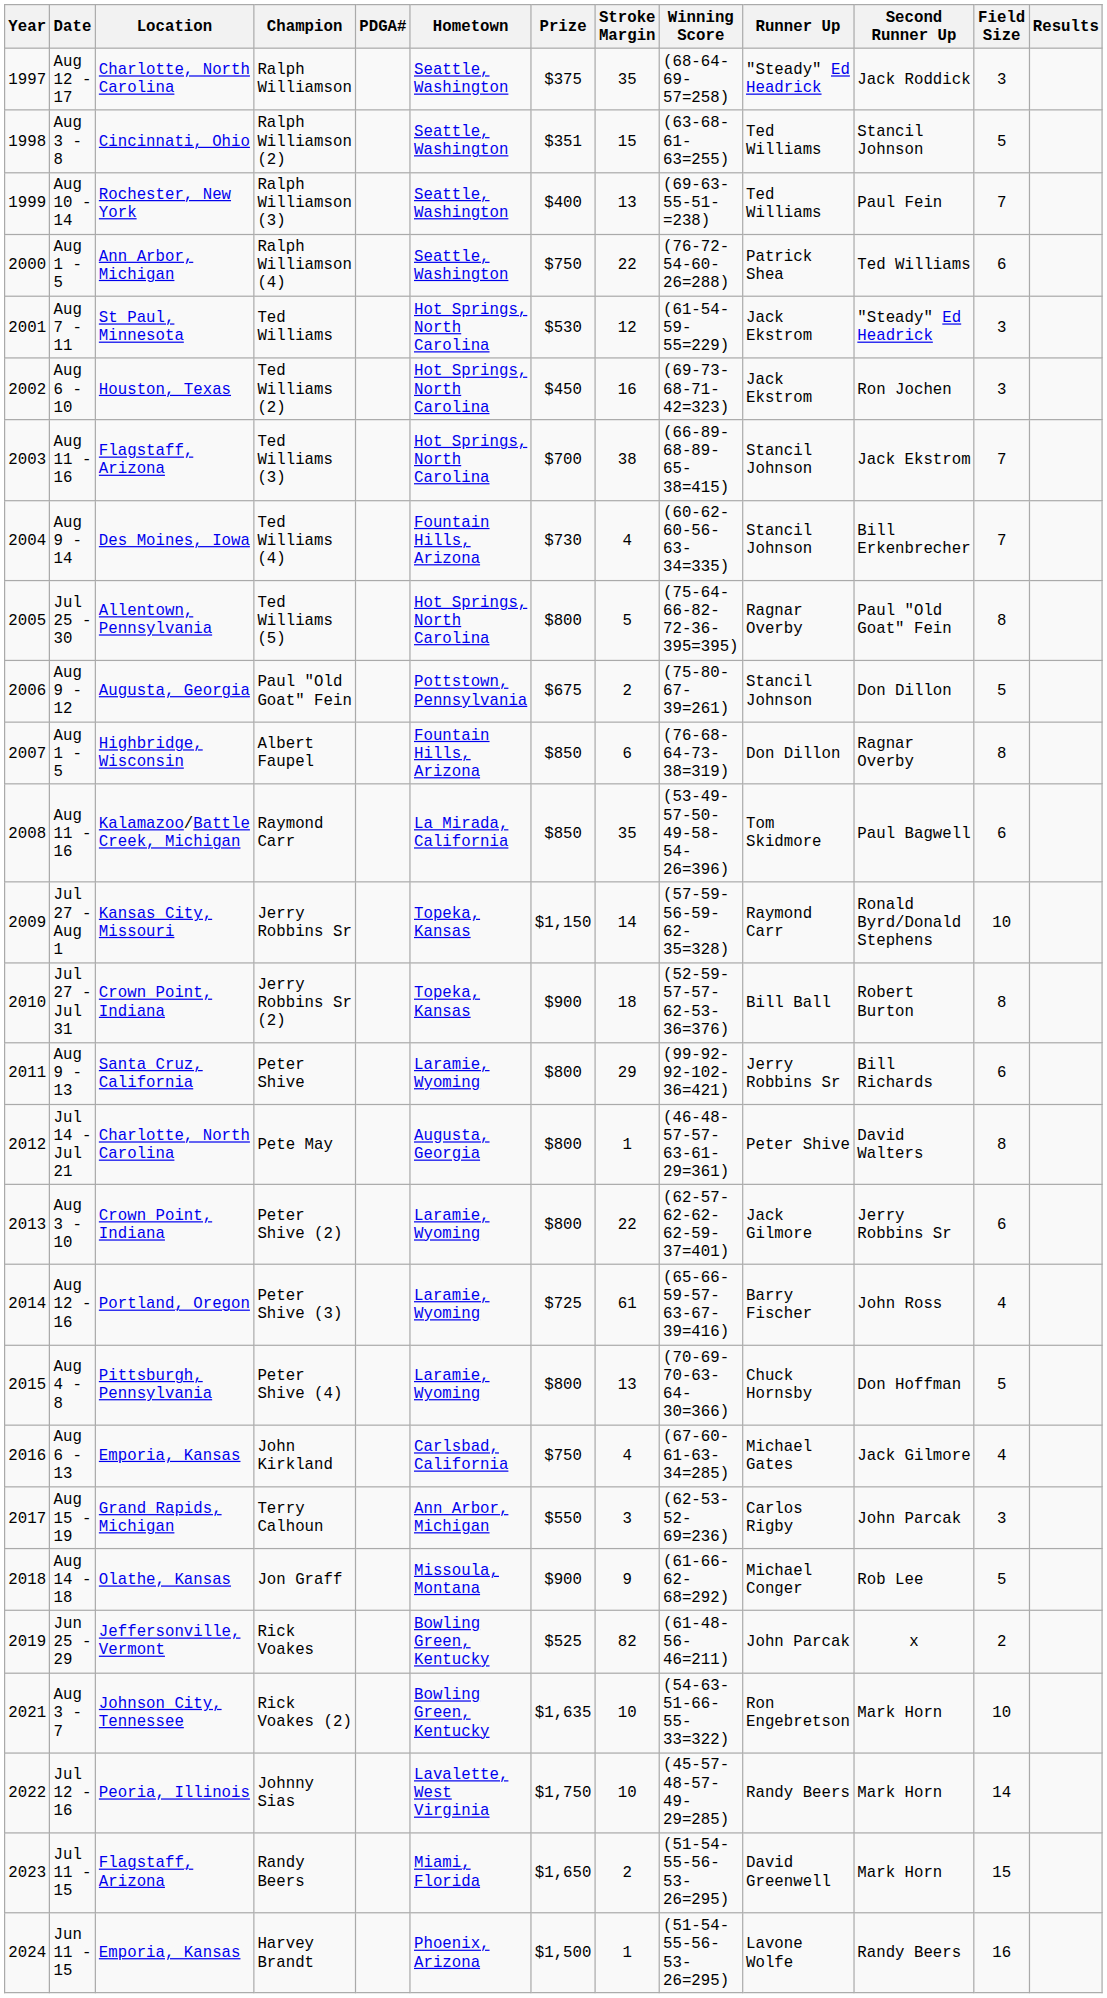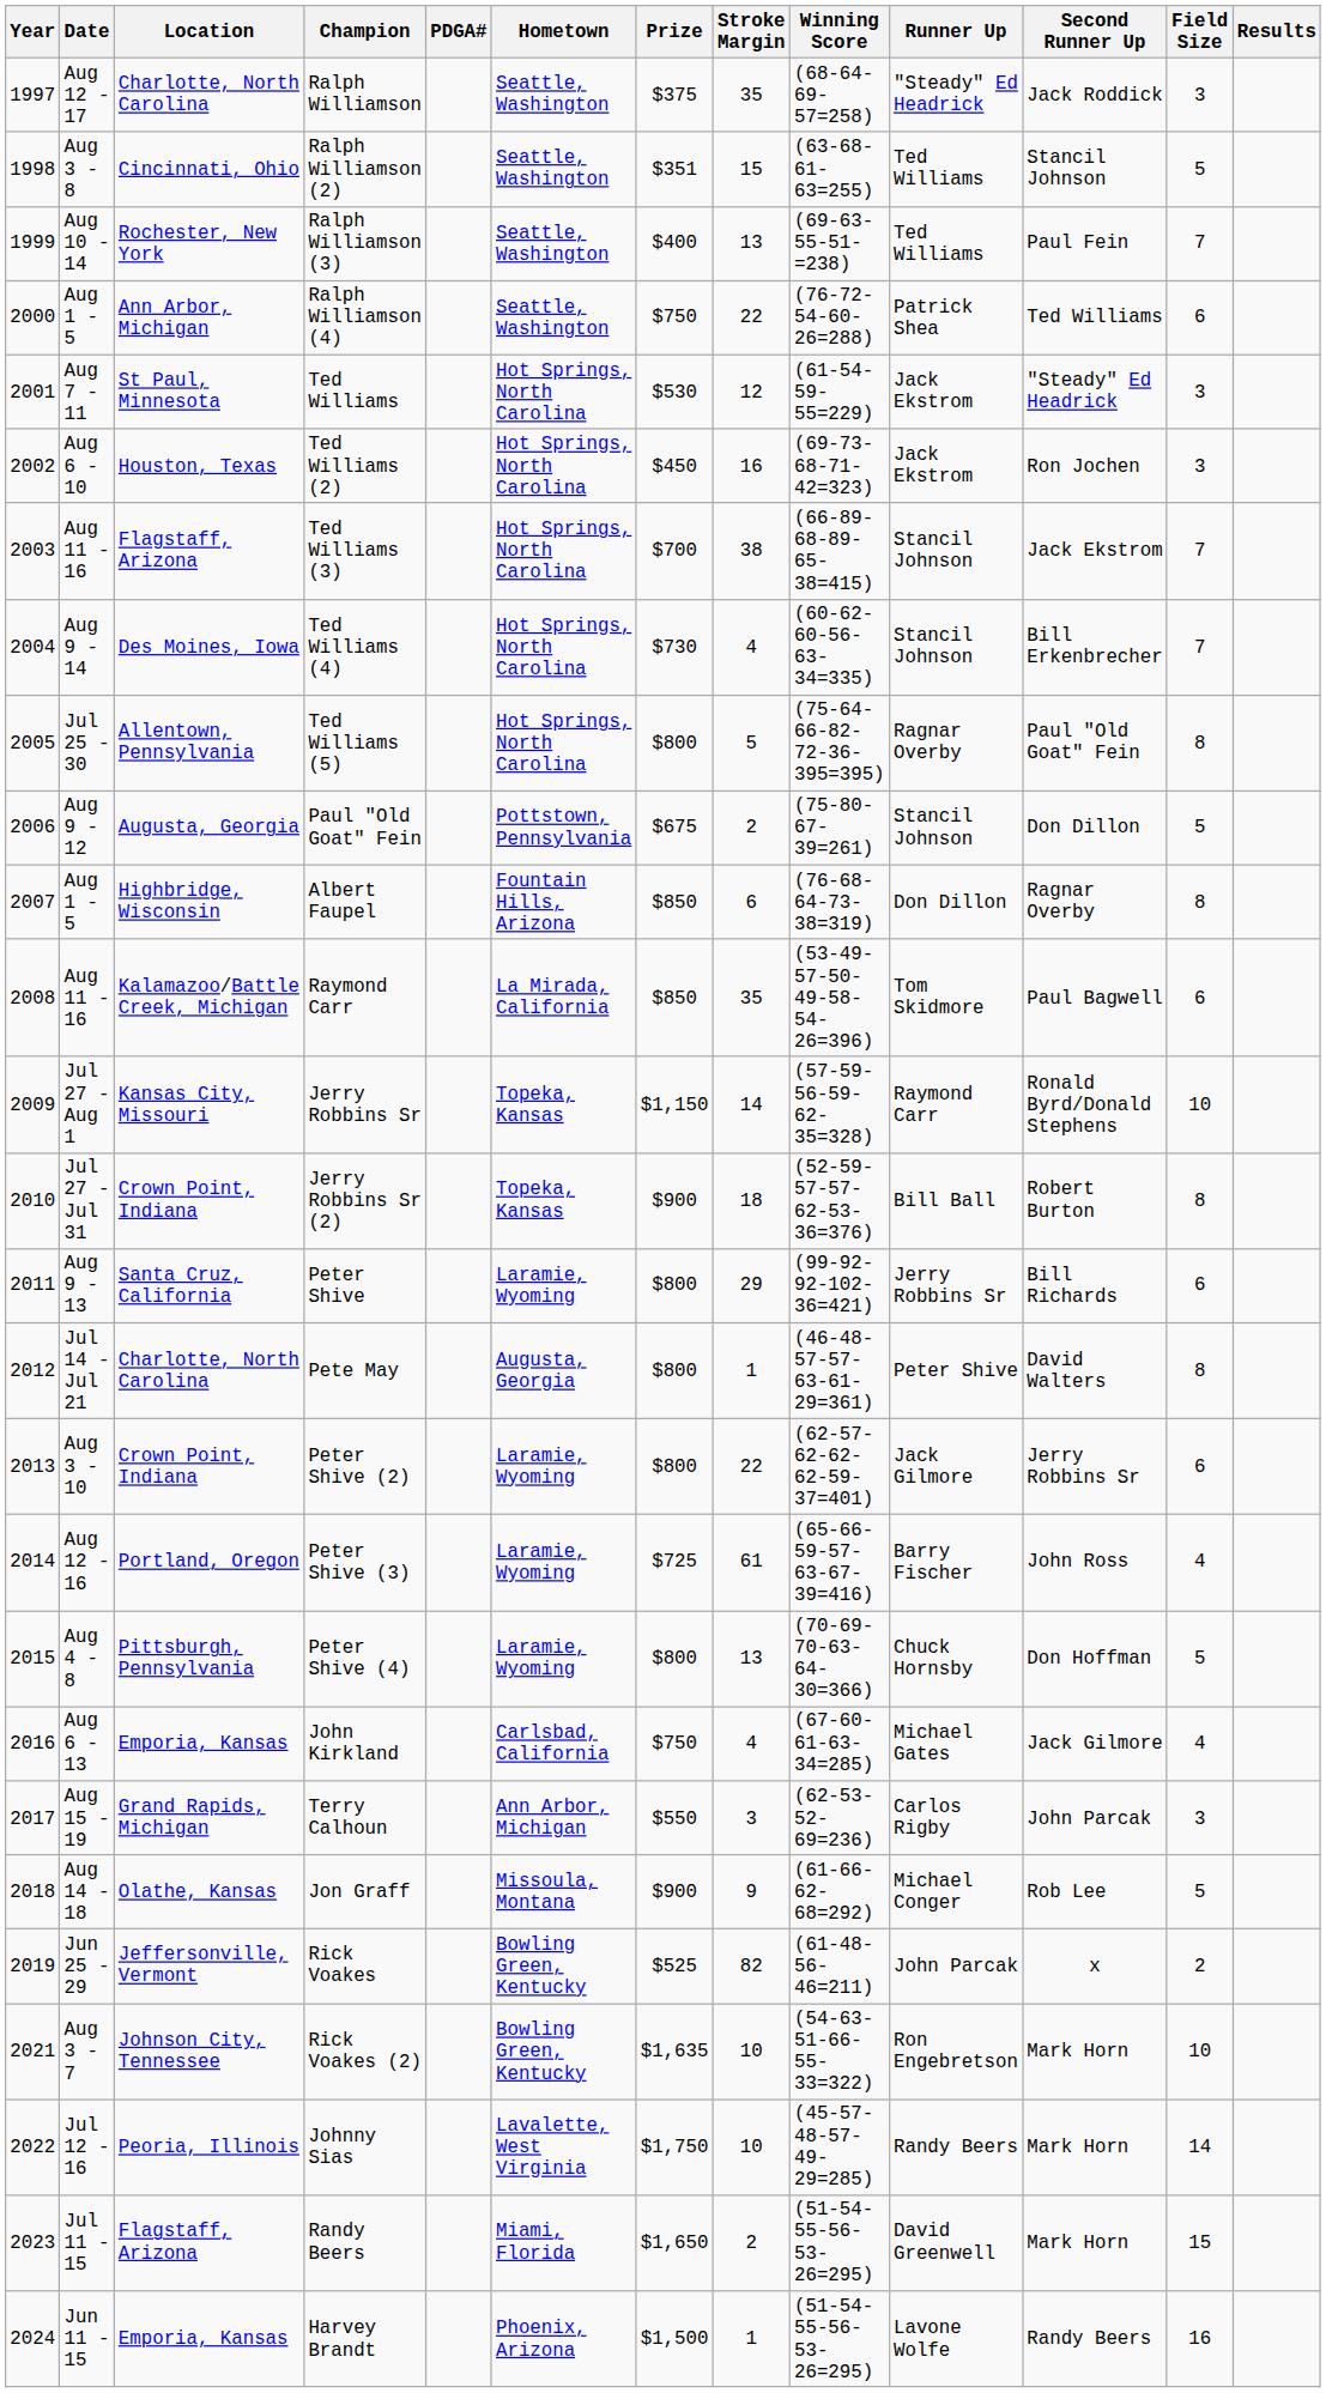 <table class="wikitable">
 <tr>
 <th>Year</th>
 <th>Date</th>
 <th>Location</th>
 <th>Champion</th>
 <th>PDGA#</th>
 <th>Hometown</th>
 <th>Prize</th>
 <th>Stroke Margin</th>
 <th>Winning Score</th>
 <th>Runner Up</th>
 <th>Second Runner Up</th>
 <th>Field Size</th>
 <th>Results</th>
 </tr>
 <tr>
 <td>1997</td>
 <td>Aug 12 - 17</td>
 <td><a href='#'>Charlotte, North Carolina</a></td>
 <td>Ralph Williamson</td>
 <td></td>
 <td><a href='#'>Seattle, Washington</a></td>
 <td align="center">$375</td>
 <td align="center">35</td>
 <td>(68-64-69-57=258)</td>
 <td>"Steady" <a href='#'>Ed Headrick</a></td>
 <td>Jack Roddick</td>
 <td align="center">3</td>
 <td></td>
 </tr>
 <tr>
 <td>1998</td>
 <td>Aug 3 - 8</td>
 <td><a href='#'>Cincinnati, Ohio</a></td>
 <td>Ralph Williamson (2)</td>
 <td></td>
 <td><a href='#'>Seattle, Washington</a></td>
 <td align="center">$351</td>
 <td align="center">15</td>
 <td>(63-68-61-63=255)</td>
 <td>Ted Williams</td>
 <td>Stancil Johnson</td>
 <td align="center">5</td>
 <td></td>
 </tr>
 <tr>
 <td>1999</td>
 <td>Aug 10 - 14</td>
 <td><a href='#'>Rochester, New York</a></td>
 <td>Ralph Williamson (3)</td>
 <td></td>
 <td><a href='#'>Seattle, Washington</a></td>
 <td align="center">$400</td>
 <td align="center">13</td>
 <td>(69-63-55-51-=238)</td>
 <td>Ted Williams</td>
 <td>Paul Fein</td>
 <td align="center">7</td>
 <td></td>
 </tr>
 <tr>
 <td>2000</td>
 <td>Aug 1 - 5</td>
 <td><a href='#'>Ann Arbor, Michigan</a></td>
 <td>Ralph Williamson (4)</td>
 <td></td>
 <td><a href='#'>Seattle, Washington</a></td>
 <td align="center">$750</td>
 <td align="center">22</td>
 <td>(76-72-54-60-26=288)</td>
 <td>Patrick Shea</td>
 <td>Ted Williams</td>
 <td align="center">6</td>
 <td></td>
 </tr>
 <tr>
 <td>2001</td>
 <td>Aug 7 - 11</td>
 <td><a href='#'>St Paul, Minnesota</a></td>
 <td>Ted Williams</td>
 <td></td>
 <td><a href='#'>Hot Springs, North Carolina</a></td>
 <td align="center">$530</td>
 <td align="center">12</td>
 <td>(61-54-59-55=229)</td>
 <td>Jack Ekstrom</td>
 <td>"Steady" <a href='#'>Ed Headrick</a></td>
 <td align="center">3</td>
 <td></td>
 </tr>
 <tr>
 <td>2002</td>
 <td>Aug 6 - 10</td>
 <td><a href='#'>Houston, Texas</a></td>
 <td>Ted Williams (2)</td>
 <td></td>
 <td><a href='#'>Hot Springs, North Carolina</a></td>
 <td align="center">$450</td>
 <td align="center">16</td>
 <td>(69-73-68-71-42=323)</td>
 <td>Jack Ekstrom</td>
 <td>Ron Jochen</td>
 <td align="center">3</td>
 <td></td>
 </tr>
 <tr>
 <td>2003</td>
 <td>Aug 11 - 16</td>
 <td><a href='#'>Flagstaff, Arizona</a></td>
 <td>Ted Williams (3)</td>
 <td></td>
 <td><a href='#'>Hot Springs, North Carolina</a></td>
 <td align="center">$700</td>
 <td align="center">38</td>
 <td>(66-89-68-89-65-38=415)</td>
 <td>Stancil Johnson</td>
 <td>Jack Ekstrom</td>
 <td align="center">7</td>
 <td></td>
 </tr>
 <tr>
 <td>2004</td>
 <td>Aug 9 - 14</td>
 <td><a href='#'>Des Moines, Iowa</a></td>
 <td>Ted Williams (4)</td>
 <td></td>
-<td><a href='#'>Fountain Hills, Arizona</a></td>
+<td><a href='#'>Hot Springs, North Carolina</a></td>
 <td align="center">$730</td>
 <td align="center">4</td>
 <td>(60-62-60-56-63-34=335)</td>
 <td>Stancil Johnson</td>
 <td>Bill Erkenbrecher</td>
 <td align="center">7</td>
 <td></td>
 </tr>
 <tr>
 <td>2005</td>
 <td>Jul 25 - 30</td>
 <td><a href='#'>Allentown, Pennsylvania</a></td>
 <td>Ted Williams (5)</td>
 <td></td>
 <td><a href='#'>Hot Springs, North Carolina</a></td>
 <td align="center">$800</td>
 <td align="center">5</td>
 <td>(75-64-66-82-72-36-395=395)</td>
 <td>Ragnar Overby</td>
 <td>Paul "Old Goat" Fein</td>
 <td align="center">8</td>
 <td></td>
 </tr>
 <tr>
 <td>2006</td>
 <td>Aug 9 - 12</td>
 <td><a href='#'>Augusta, Georgia</a></td>
 <td>Paul "Old Goat" Fein</td>
 <td></td>
 <td><a href='#'>Pottstown, Pennsylvania</a></td>
 <td align="center">$675</td>
 <td align="center">2</td>
 <td>(75-80-67-39=261)</td>
 <td>Stancil Johnson</td>
 <td>Don Dillon</td>
 <td align="center">5</td>
 <td></td>
 </tr>
 <tr>
 <td>2007</td>
 <td>Aug 1 - 5</td>
 <td><a href='#'>Highbridge, Wisconsin</a></td>
 <td>Albert Faupel</td>
 <td></td>
 <td><a href='#'>Fountain Hills, Arizona</a></td>
 <td align="center">$850</td>
 <td align="center">6</td>
 <td>(76-68-64-73-38=319)</td>
 <td>Don Dillon</td>
 <td>Ragnar Overby</td>
 <td align="center">8</td>
 <td></td>
 </tr>
 <tr>
 <td>2008</td>
 <td>Aug 11 - 16</td>
 <td><a href='#'>Kalamazoo</a>/<a href='#'>Battle Creek, Michigan</a></td>
 <td>Raymond Carr</td>
 <td></td>
 <td><a href='#'>La Mirada, California</a></td>
 <td align="center">$850</td>
 <td align="center">35</td>
 <td>(53-49-57-50-49-58-54-26=396)</td>
 <td>Tom Skidmore</td>
 <td>Paul Bagwell</td>
 <td align="center">6</td>
 <td></td>
 </tr>
 <tr>
 <td>2009</td>
 <td>Jul 27 - Aug 1</td>
 <td><a href='#'>Kansas City, Missouri</a></td>
 <td>Jerry Robbins Sr</td>
 <td></td>
 <td><a href='#'>Topeka, Kansas</a></td>
 <td align="center">$1,150</td>
 <td align="center">14</td>
 <td>(57-59-56-59-62-35=328)</td>
 <td>Raymond Carr</td>
 <td>Ronald Byrd/Donald Stephens</td>
 <td align="center">10</td>
 <td></td>
 </tr>
 <tr>
 <td>2010</td>
 <td>Jul 27 - Jul 31</td>
 <td><a href='#'>Crown Point, Indiana</a></td>
 <td>Jerry Robbins Sr (2)</td>
 <td></td>
 <td><a href='#'>Topeka, Kansas</a></td>
 <td align="center">$900</td>
 <td align="center">18</td>
 <td>(52-59-57-57-62-53-36=376)</td>
 <td>Bill Ball</td>
 <td>Robert Burton</td>
 <td align="center">8</td>
 <td></td>
 </tr>
 <tr>
 <td>2011</td>
 <td>Aug 9 - 13</td>
 <td><a href='#'>Santa Cruz, California</a></td>
 <td>Peter Shive</td>
 <td></td>
 <td><a href='#'>Laramie, Wyoming</a></td>
 <td align="center">$800</td>
 <td align="center">29</td>
 <td>(99-92-92-102-36=421)</td>
 <td>Jerry Robbins Sr</td>
 <td>Bill Richards</td>
 <td align="center">6</td>
 <td></td>
 </tr>
 <tr>
 <td>2012</td>
 <td>Jul 14 - Jul 21</td>
 <td><a href='#'>Charlotte, North Carolina</a></td>
 <td>Pete May</td>
 <td></td>
 <td><a href='#'>Augusta, Georgia</a></td>
 <td align="center">$800</td>
 <td align="center">1</td>
 <td>(46-48-57-57-63-61-29=361)</td>
 <td>Peter Shive</td>
 <td>David Walters</td>
 <td align="center">8</td>
 <td></td>
 </tr>
 <tr>
 <td>2013</td>
 <td>Aug 3 - 10</td>
 <td><a href='#'>Crown Point, Indiana</a></td>
 <td>Peter Shive (2)</td>
 <td></td>
 <td><a href='#'>Laramie, Wyoming</a></td>
 <td align="center">$800</td>
 <td align="center">22</td>
 <td>(62-57-62-62-62-59-37=401)</td>
 <td>Jack Gilmore</td>
 <td>Jerry Robbins Sr</td>
 <td align="center">6</td>
 <td></td>
 </tr>
 <tr>
 <td>2014</td>
 <td>Aug 12 - 16</td>
 <td><a href='#'>Portland, Oregon</a></td>
 <td>Peter Shive (3)</td>
 <td></td>
 <td><a href='#'>Laramie, Wyoming</a></td>
 <td align="center">$725</td>
 <td align="center">61</td>
 <td>(65-66-59-57-63-67-39=416)</td>
 <td>Barry Fischer</td>
 <td>John Ross</td>
 <td align="center">4</td>
 <td></td>
 </tr>
 <tr>
 <td>2015</td>
 <td>Aug 4 - 8</td>
 <td><a href='#'>Pittsburgh, Pennsylvania</a></td>
 <td>Peter Shive (4)</td>
 <td></td>
 <td><a href='#'>Laramie, Wyoming</a></td>
 <td align="center">$800</td>
 <td align="center">13</td>
 <td>(70-69-70-63-64-30=366)</td>
 <td>Chuck Hornsby</td>
 <td>Don Hoffman</td>
 <td align="center">5</td>
 <td></td>
 </tr>
 <tr>
 <td>2016</td>
 <td>Aug 6 - 13</td>
 <td><a href='#'>Emporia, Kansas</a></td>
 <td>John Kirkland</td>
 <td></td>
 <td><a href='#'>Carlsbad, California</a></td>
 <td align="center">$750</td>
 <td align="center">4</td>
 <td>(67-60-61-63-34=285)</td>
 <td>Michael Gates</td>
 <td>Jack Gilmore</td>
 <td align="center">4</td>
 <td></td>
 </tr>
 <tr>
 <td>2017</td>
 <td>Aug 15 - 19</td>
 <td><a href='#'>Grand Rapids, Michigan</a></td>
 <td>Terry Calhoun</td>
 <td></td>
 <td><a href='#'>Ann Arbor, Michigan</a></td>
 <td align="center">$550</td>
 <td align="center">3</td>
 <td>(62-53-52-69=236)</td>
 <td>Carlos Rigby</td>
 <td>John Parcak</td>
 <td align="center">3</td>
 <td></td>
 </tr>
 <tr>
 <td>2018</td>
 <td>Aug 14 - 18</td>
 <td><a href='#'>Olathe, Kansas</a></td>
 <td>Jon Graff</td>
 <td></td>
 <td><a href='#'>Missoula, Montana</a></td>
 <td align="center">$900</td>
 <td align="center">9</td>
 <td>(61-66-62-68=292)</td>
 <td>Michael Conger</td>
 <td>Rob Lee</td>
 <td align="center">5</td>
 <td></td>
 </tr>
 <tr>
 <td>2019</td>
 <td>Jun 25 - 29</td>
 <td><a href='#'>Jeffersonville, Vermont</a></td>
 <td>Rick Voakes</td>
 <td></td>
 <td><a href='#'>Bowling Green, Kentucky</a></td>
 <td align="center">$525</td>
 <td align="center">82</td>
 <td>(61-48-56-46=211)</td>
 <td>John Parcak</td>
 <td align="center">x</td>
 <td align="center">2</td>
 <td></td>
 </tr>
 <tr>
 <td>2021</td>
 <td>Aug 3 - 7</td>
 <td><a href='#'>Johnson City, Tennessee</a></td>
 <td>Rick Voakes (2)</td>
 <td></td>
 <td><a href='#'>Bowling Green, Kentucky</a></td>
 <td align="center">$1,635</td>
 <td align="center">10</td>
 <td>(54-63-51-66-55-33=322)</td>
 <td>Ron Engebretson</td>
 <td>Mark Horn</td>
 <td align="center">10</td>
 <td></td>
 </tr>
 <tr>
 <td>2022</td>
 <td>Jul 12 - 16</td>
 <td><a href='#'>Peoria, Illinois</a></td>
 <td>Johnny Sias</td>
 <td></td>
 <td><a href='#'>Lavalette, West Virginia</a></td>
 <td align="center">$1,750</td>
 <td align="center">10</td>
 <td>(45-57-48-57-49-29=285)</td>
 <td>Randy Beers</td>
 <td>Mark Horn</td>
 <td align="center">14</td>
 <td></td>
 </tr>
 <tr>
 <td>2023</td>
 <td>Jul 11 - 15</td>
 <td><a href='#'>Flagstaff, Arizona</a></td>
 <td>Randy Beers</td>
 <td></td>
 <td><a href='#'>Miami, Florida</a></td>
 <td align="center">$1,650</td>
 <td align="center">2</td>
 <td>(51-54-55-56-53-26=295)</td>
 <td>David Greenwell</td>
 <td>Mark Horn</td>
 <td align="center">15</td>
 <td></td>
 </tr>
 <tr>
 <td>2024</td>
 <td>Jun 11 - 15</td>
 <td><a href='#'>Emporia, Kansas</a></td>
 <td>Harvey Brandt</td>
 <td></td>
 <td><a href='#'>Phoenix, Arizona</a></td>
 <td align="center">$1,500</td>
 <td align="center">1</td>
 <td>(51-54-55-56-53-26=295)</td>
 <td>Lavone Wolfe</td>
 <td>Randy Beers</td>
 <td align="center">16</td>
 <td></td>
 </tr>
 </table>
